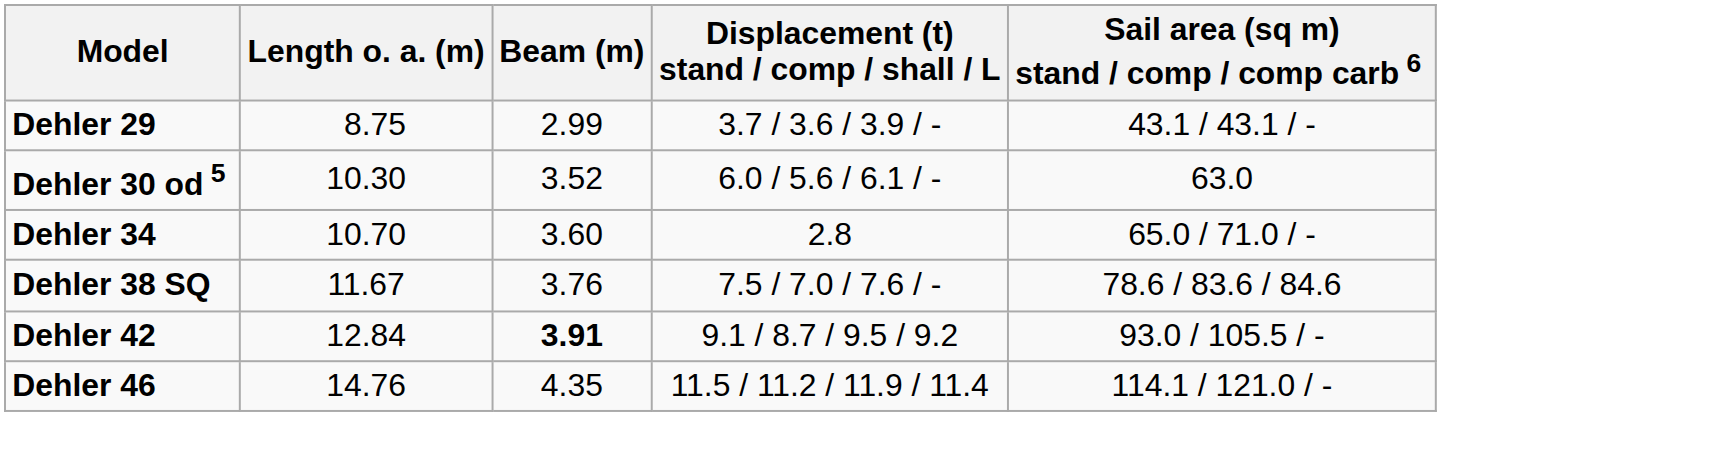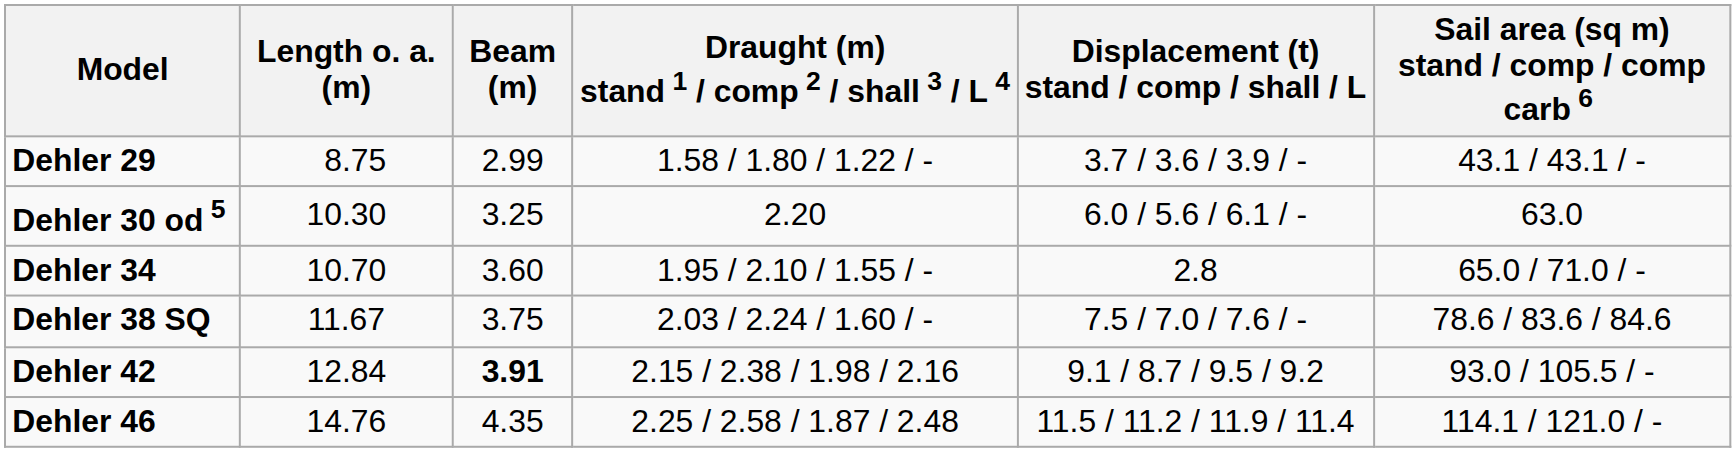 <table class="wikitable" style="text-align:center;">
 <tr>
 <th>Model</th>
 <th>Length o. a. (m)</th>
 <th>Beam (m)</th>
+<th>Draught (m)<br>stand<sup> 1</sup> / comp<sup> 2</sup> / shall<sup> 3</sup> / L<sup> 4</sup></th>
 <th>Displacement (t)<br>stand / comp / shall / L</th>
 <th>Sail area (sq m)<br>stand / comp / comp carb<sup> 6 </sup></th>
 </tr>
 <tr>
 <td style="text-align: left"><strong>Dehler 29</strong></td>
 <td>  8.75</td>
 <td>2.99</td>
+<td>1.58 / 1.80 / 1.22 / -</td>
 <td>3.7 / 3.6 / 3.9 / -</td>
 <td>43.1 / 43.1 / -</td>
 </tr>
 <tr>
 <td style="text-align: left"><strong>Dehler 30 od<sup> 5 </sup></strong></td>
 <td>10.30</td>
-<td>3.52</td>
+<td>3.25</td>
+<td>2.20</td>
 <td>6.0 / 5.6 / 6.1 / -</td>
 <td>63.0</td>
 </tr>
 <tr>
 <td style="text-align: left"><strong>Dehler 34</strong></td>
 <td>10.70</td>
 <td>3.60</td>
+<td>1.95 / 2.10 / 1.55 / -</td>
 <td>2.8</td>
 <td>65.0 / 71.0 / -</td>
 </tr>
 <tr>
 <td style="text-align: left"><strong>Dehler 38 SQ</strong></td>
 <td>11.67</td>
-<td>3.76</td>
+<td>3.75</td>
+<td>2.03 / 2.24 / 1.60 / -</td>
 <td>7.5 / 7.0 / 7.6 / -</td>
 <td>78.6 / 83.6 / 84.6</td>
 </tr>
 <tr>
 <td style="text-align: left"><strong>Dehler 42</strong></td>
 <td>12.84</td>
 <td><strong>3.91</strong></td>
+<td>2.15 / 2.38 / 1.98 / 2.16</td>
 <td>9.1 / 8.7 / 9.5 / 9.2</td>
 <td>93.0 / 105.5 / -</td>
 </tr>
 <tr>
 <td style="text-align: left"><strong>Dehler 46</strong></td>
 <td>14.76</td>
 <td>4.35</td>
+<td>2.25 / 2.58 / 1.87 / 2.48</td>
 <td>11.5 / 11.2 / 11.9 / 11.4</td>
 <td>114.1 / 121.0 / -</td>
 </tr>
 </table>
